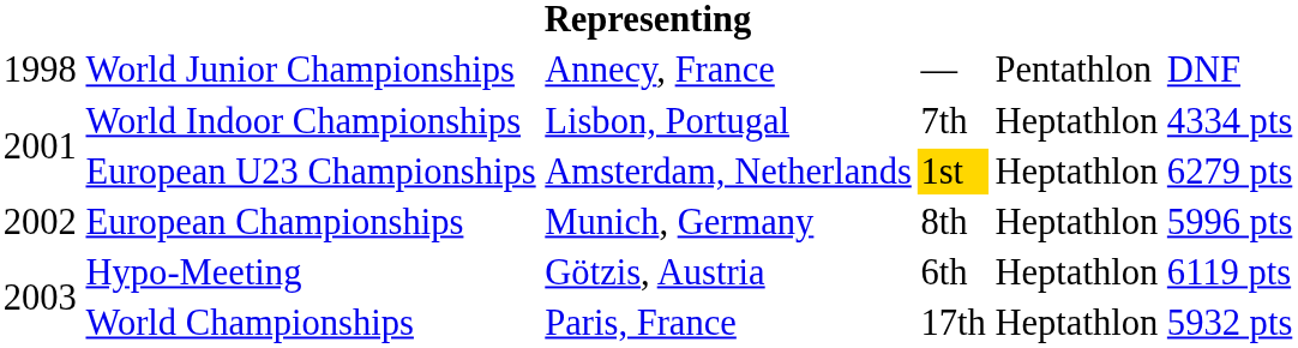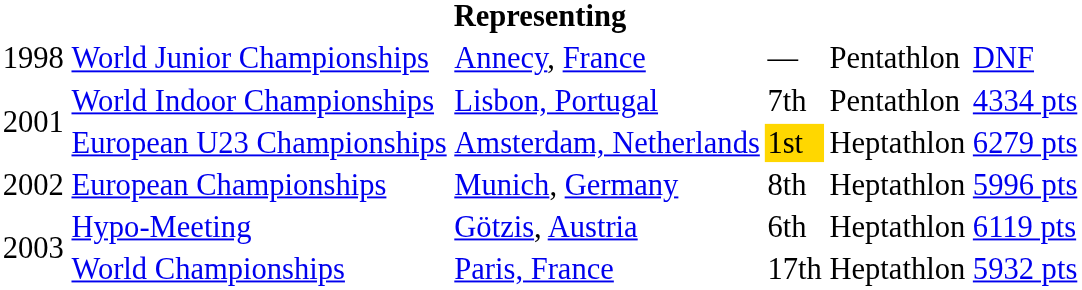 <table>
 <tr>
 <th colspan="6">Representing </th>
 </tr>
 <tr>
 <td>1998</td>
 <td><a href='#'>World Junior Championships</a></td>
 <td><a href='#'>Annecy</a>, <a href='#'>France</a></td>
 <td>—</td>
 <td>Pentathlon</td>
 <td><a href='#'>DNF</a></td>
 </tr>
 <tr>
 <td rowspan=2>2001</td>
 <td><a href='#'>World Indoor Championships</a></td>
 <td><a href='#'>Lisbon, Portugal</a></td>
 <td>7th</td>
-<td>Heptathlon</td>
+<td>Pentathlon</td>
 <td><a href='#'>4334 pts</a></td>
 </tr>
 <tr>
 <td><a href='#'>European U23 Championships</a></td>
 <td><a href='#'>Amsterdam, Netherlands</a></td>
 <td bgcolor=gold>1st</td>
 <td>Heptathlon</td>
 <td><a href='#'>6279 pts</a></td>
 </tr>
 <tr>
 <td>2002</td>
 <td><a href='#'>European Championships</a></td>
 <td><a href='#'>Munich</a>, <a href='#'>Germany</a></td>
 <td>8th</td>
 <td>Heptathlon</td>
 <td><a href='#'>5996 pts</a></td>
 </tr>
 <tr>
 <td rowspan=2>2003</td>
 <td><a href='#'>Hypo-Meeting</a></td>
 <td><a href='#'>Götzis</a>, <a href='#'>Austria</a></td>
 <td>6th</td>
 <td>Heptathlon</td>
 <td><a href='#'>6119 pts</a></td>
 </tr>
 <tr>
 <td><a href='#'>World Championships</a></td>
 <td><a href='#'>Paris, France</a></td>
 <td>17th</td>
 <td>Heptathlon</td>
 <td><a href='#'>5932 pts</a></td>
 </tr>
 </table>
